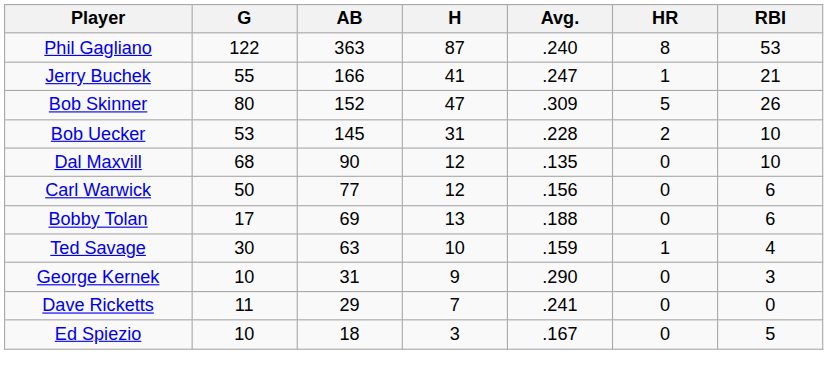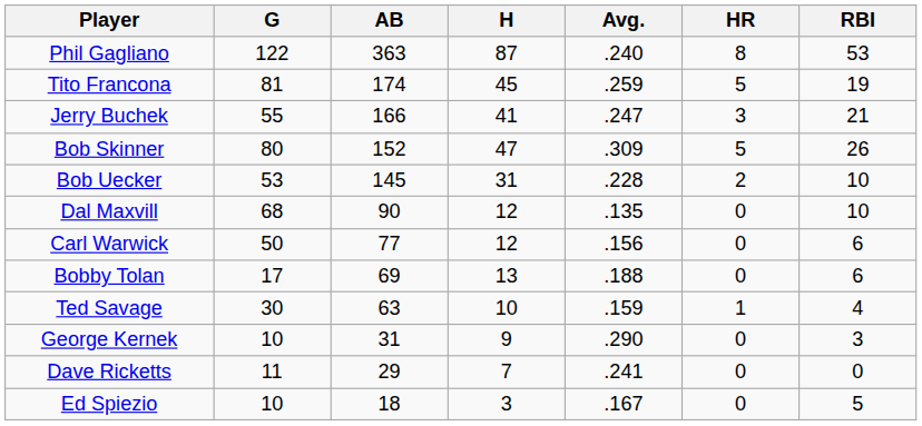 <table class="wikitable sortable">
 <tr>
 <th bgcolor="#DDDDFF" width="16%">Player</th>
 <th bgcolor="#DDDDFF" width="9%">G</th>
 <th bgcolor="#DDDDFF" width="9%">AB</th>
 <th bgcolor="#DDDDFF" width="9%">H</th>
 <th bgcolor="#DDDDFF" width="9%">Avg.</th>
 <th bgcolor="#DDDDFF" width="9%">HR</th>
 <th bgcolor="#DDDDFF" width="9%">RBI</th>
 </tr>
 <tr align="center">
 <td><a href='#'>Phil Gagliano</a></td>
 <td>122</td>
 <td>363</td>
 <td>87</td>
 <td>.240</td>
 <td>8</td>
 <td>53</td>
 </tr>
 <tr align="center">
+<td><a href='#'>Tito Francona</a></td>
+<td>81</td>
+<td>174</td>
+<td>45</td>
+<td>.259</td>
+<td>5</td>
+<td>19</td>
+</tr>
+<tr align="center">
 <td><a href='#'>Jerry Buchek</a></td>
 <td>55</td>
 <td>166</td>
 <td>41</td>
 <td>.247</td>
-<td>1</td>
+<td>3</td>
 <td>21</td>
 </tr>
 <tr align="center">
 <td><a href='#'>Bob Skinner</a></td>
 <td>80</td>
 <td>152</td>
 <td>47</td>
 <td>.309</td>
 <td>5</td>
 <td>26</td>
 </tr>
 <tr align="center">
 <td><a href='#'>Bob Uecker</a></td>
 <td>53</td>
 <td>145</td>
 <td>31</td>
 <td>.228</td>
 <td>2</td>
 <td>10</td>
 </tr>
 <tr align="center">
 <td><a href='#'>Dal Maxvill</a></td>
 <td>68</td>
 <td>90</td>
 <td>12</td>
 <td>.135</td>
 <td>0</td>
 <td>10</td>
 </tr>
 <tr align="center">
 <td><a href='#'>Carl Warwick</a></td>
 <td>50</td>
 <td>77</td>
 <td>12</td>
 <td>.156</td>
 <td>0</td>
 <td>6</td>
 </tr>
 <tr align="center">
 <td><a href='#'>Bobby Tolan</a></td>
 <td>17</td>
 <td>69</td>
 <td>13</td>
 <td>.188</td>
 <td>0</td>
 <td>6</td>
 </tr>
 <tr align="center">
 <td><a href='#'>Ted Savage</a></td>
 <td>30</td>
 <td>63</td>
 <td>10</td>
 <td>.159</td>
 <td>1</td>
 <td>4</td>
 </tr>
 <tr align="center">
 <td><a href='#'>George Kernek</a></td>
 <td>10</td>
 <td>31</td>
 <td>9</td>
 <td>.290</td>
 <td>0</td>
 <td>3</td>
 </tr>
 <tr align="center">
 <td><a href='#'>Dave Ricketts</a></td>
 <td>11</td>
 <td>29</td>
 <td>7</td>
 <td>.241</td>
 <td>0</td>
 <td>0</td>
 </tr>
 <tr align="center">
 <td><a href='#'>Ed Spiezio</a></td>
 <td>10</td>
 <td>18</td>
 <td>3</td>
 <td>.167</td>
 <td>0</td>
 <td>5</td>
 </tr>
 </table>
